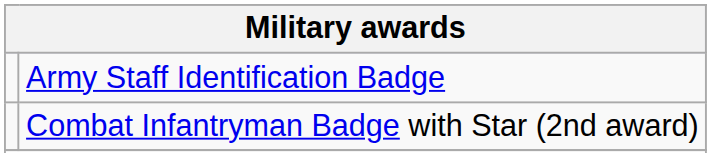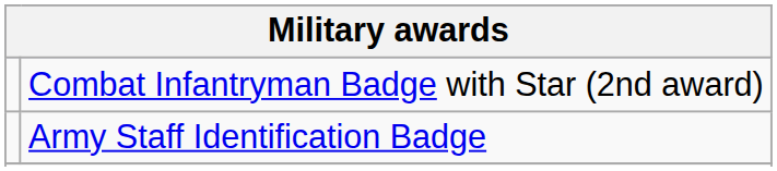 <table class="wikitable">
 <tr bgcolor = "#ccccff" align=center>
 <th colspan=2>Military awards</th>
 </tr>
 <tr>
 <td></td>
-<td><a href='#'>Army Staff Identification Badge</a></td>
+<td><a href='#'>Combat Infantryman Badge</a> with Star (2nd award)</td>
 </tr>
 <tr>
 <td></td>
-<td><a href='#'>Combat Infantryman Badge</a> with Star (2nd award)</td>
+<td><a href='#'>Army Staff Identification Badge</a></td>
 </tr>
 <tr>
 </tr>
 <tr>
 </tr>
 </table>
